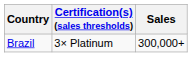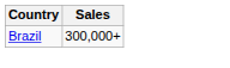 <table class="wikitable">
 <tr>
 <th>Country</th>
-<th><a href='#'>Certification(s)</a><br><small>(<a href='#'>sales thresholds</a>)</small></th>
 <th>Sales</th>
 </tr>
 <tr>
 <td> <a href='#'>Brazil</a></td>
-<td>3× Platinum</td>
 <td>300,000+</td>
 </tr>
 </table>
